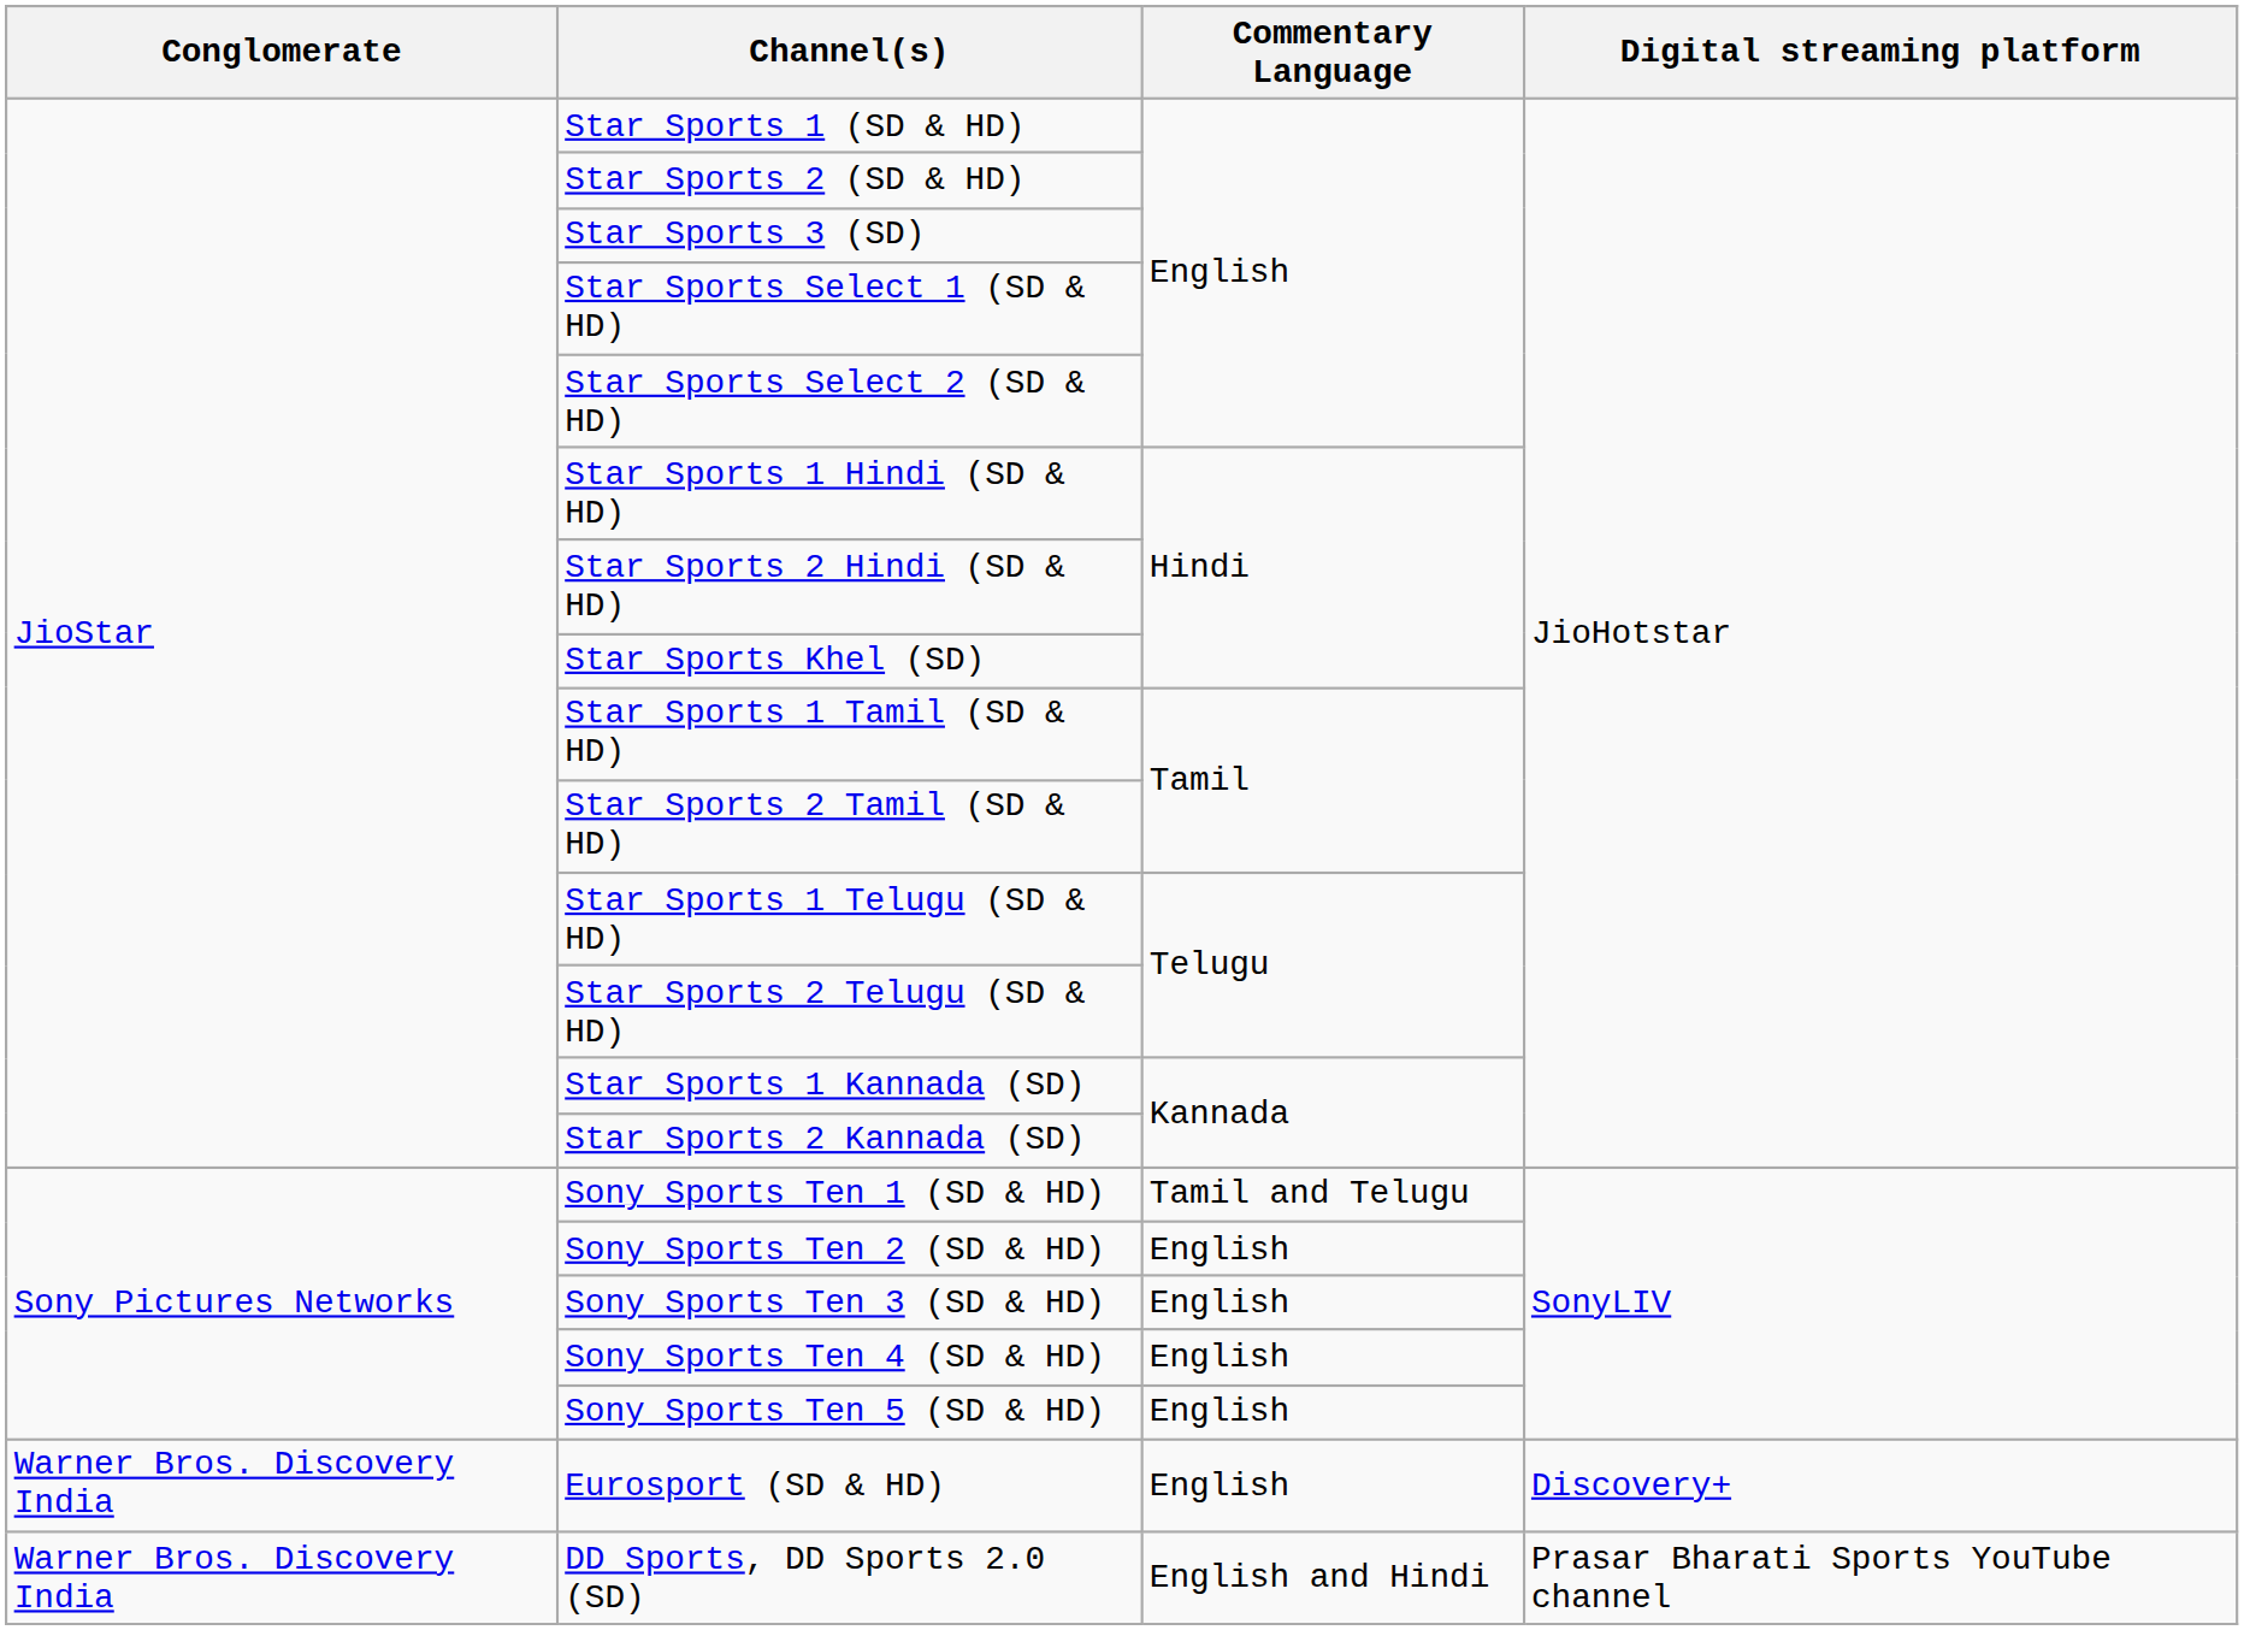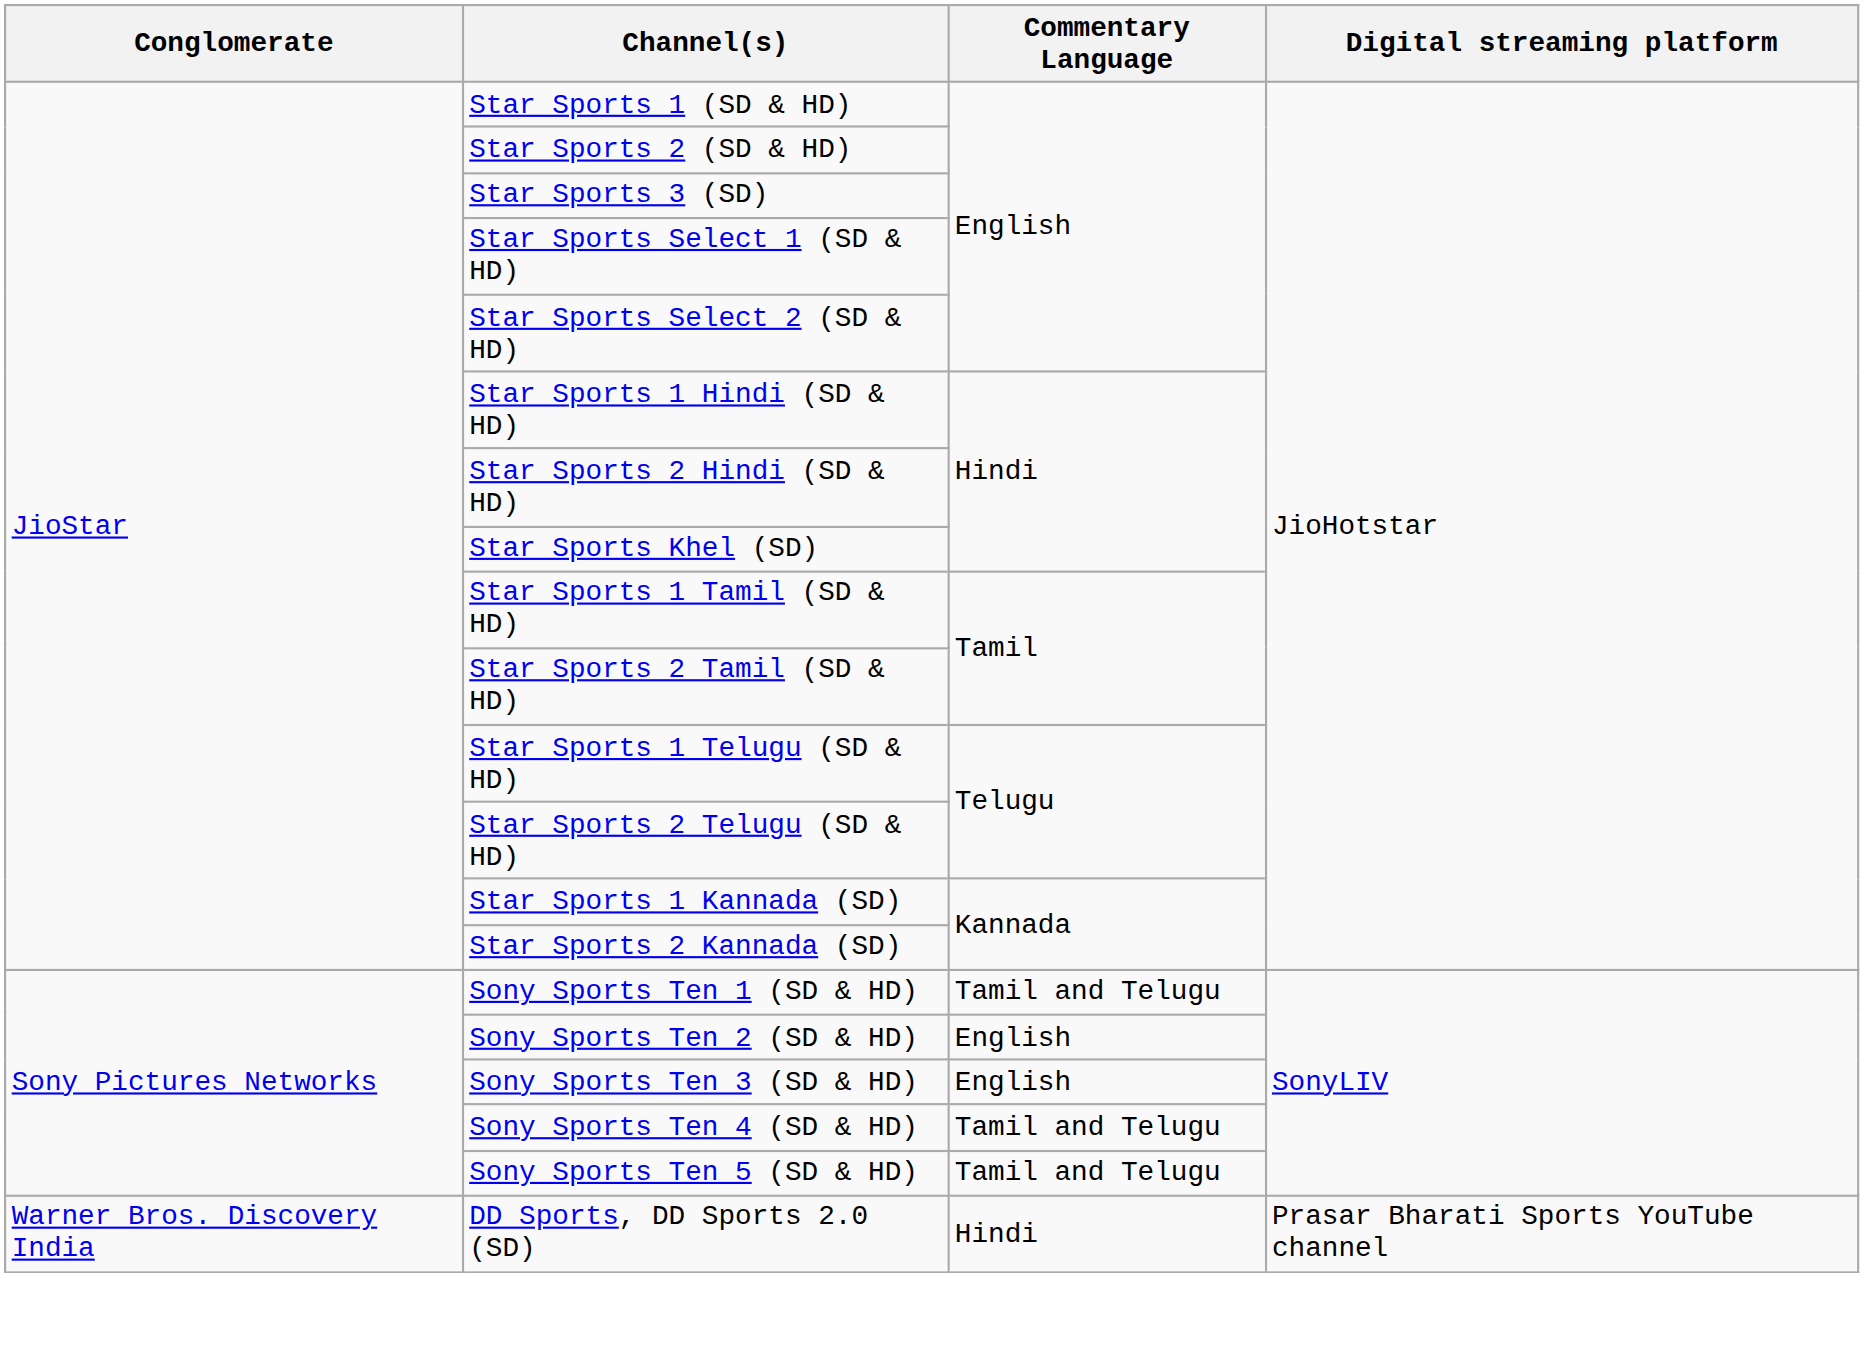 <table class="wikitable">
 <tr>
 <th>Conglomerate</th>
 <th>Channel(s)</th>
 <th>Commentary Language</th>
 <th>Digital streaming platform</th>
 </tr>
 <tr>
 <td rowspan="14"><a href='#'>JioStar</a></td>
 <td><a href='#'>Star Sports 1</a> (SD & HD)</td>
 <td rowspan="5">English</td>
 <td rowspan="14">JioHotstar</td>
 </tr>
 <tr>
 <td><a href='#'>Star Sports 2</a> (SD & HD)</td>
 </tr>
 <tr>
 <td><a href='#'>Star Sports 3</a> (SD)</td>
 </tr>
 <tr>
 <td><a href='#'>Star Sports Select 1</a> (SD & HD)</td>
 </tr>
 <tr>
 <td><a href='#'>Star Sports Select 2</a> (SD & HD)</td>
 </tr>
 <tr>
 <td><a href='#'>Star Sports 1 Hindi</a> (SD & HD)</td>
 <td rowspan="3">Hindi</td>
 </tr>
 <tr>
 <td><a href='#'>Star Sports 2 Hindi</a> (SD & HD)</td>
 </tr>
 <tr>
 <td><a href='#'>Star Sports Khel</a> (SD)</td>
 </tr>
 <tr>
 <td><a href='#'>Star Sports 1 Tamil</a> (SD & HD)</td>
 <td rowspan="2">Tamil</td>
 </tr>
 <tr>
 <td><a href='#'>Star Sports 2 Tamil</a> (SD & HD)</td>
 </tr>
 <tr>
 <td><a href='#'>Star Sports 1 Telugu</a> (SD & HD)</td>
 <td rowspan="2">Telugu</td>
 </tr>
 <tr>
 <td><a href='#'>Star Sports 2 Telugu</a> (SD & HD)</td>
 </tr>
 <tr>
 <td><a href='#'>Star Sports 1 Kannada</a> (SD)</td>
 <td rowspan="2">Kannada</td>
 </tr>
 <tr>
 <td><a href='#'>Star Sports 2 Kannada</a> (SD)</td>
 </tr>
 <tr>
 <td rowspan="5"><a href='#'>Sony Pictures Networks</a></td>
 <td><a href='#'>Sony Sports Ten 1</a> (SD & HD)</td>
 <td>Tamil and Telugu</td>
 <td rowspan="5"><a href='#'>SonyLIV</a></td>
 </tr>
 <tr>
 <td><a href='#'>Sony Sports Ten 2</a> (SD & HD)</td>
 <td>English</td>
 </tr>
 <tr>
 <td><a href='#'>Sony Sports Ten 3</a> (SD & HD)</td>
 <td>English</td>
 </tr>
 <tr>
 <td><a href='#'>Sony Sports Ten 4</a> (SD & HD)</td>
-<td>English</td>
+<td>Tamil and Telugu</td>
 </tr>
 <tr>
 <td><a href='#'>Sony Sports Ten 5</a> (SD & HD)</td>
-<td>English</td>
-</tr>
-<tr>
-<td><a href='#'>Warner Bros. Discovery India</a></td>
-<td><a href='#'>Eurosport</a> (SD & HD)</td>
-<td>English</td>
-<td><a href='#'>Discovery+</a></td>
+<td>Tamil and Telugu</td>
 </tr>
 <tr>
 <td><a href='#'>Warner Bros. Discovery India</a></td>
 <td><a href='#'>DD Sports</a>, DD Sports 2.0 (SD)</td>
-<td>English and Hindi</td>
+<td>Hindi</td>
 <td>Prasar Bharati Sports YouTube channel</td>
 </tr>
 </table>
